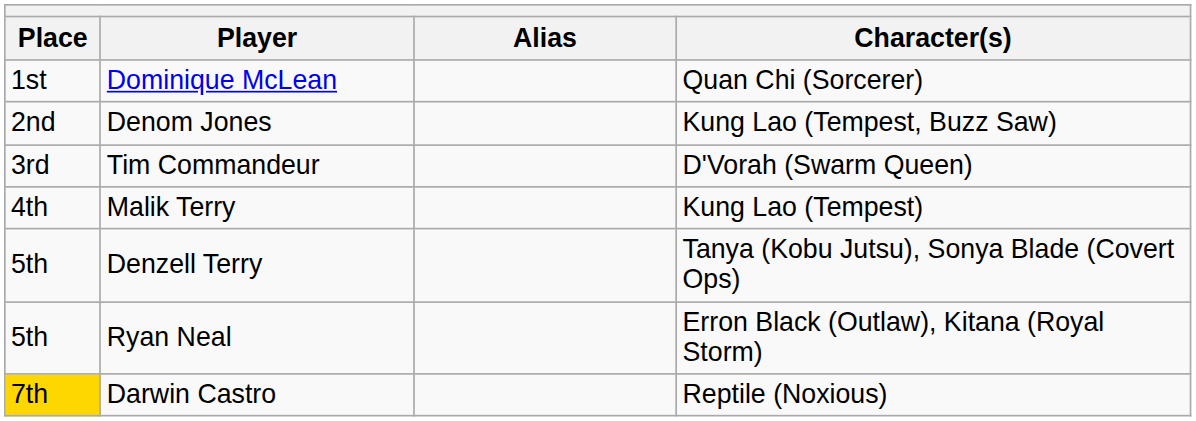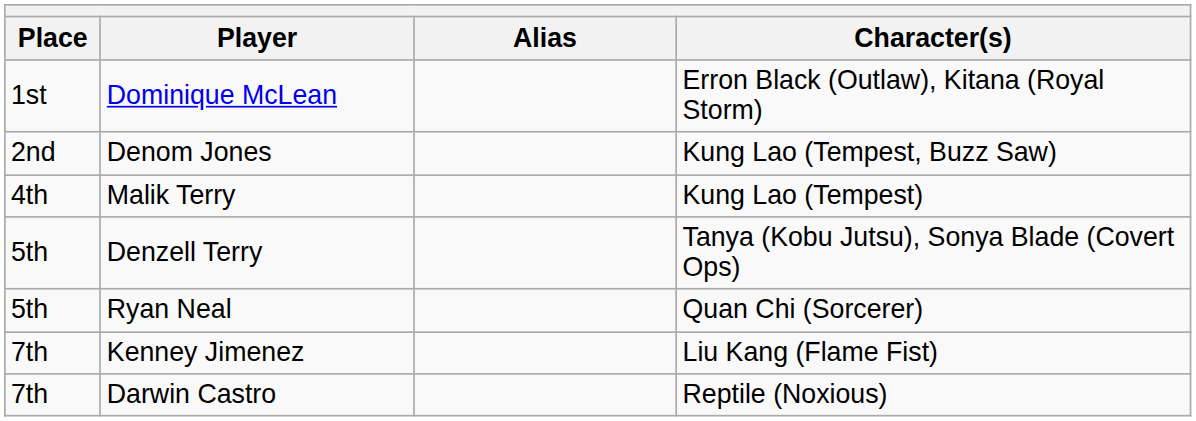 <table class="wikitable">
 <tr>
 <th colspan=4></th>
 </tr>
 <tr>
 <th style="width:50px;">Place</th>
 <th style="width:180px;">Player</th>
 <th style="width:150px;">Alias</th>
 <th style="width:300px;">Character(s)</th>
 </tr>
 <tr>
 <td>1st</td>
 <td> <a href='#'>Dominique McLean</a></td>
 <td></td>
-<td>Quan Chi (Sorcerer)</td>
+<td>Erron Black (Outlaw), Kitana (Royal Storm)</td>
 </tr>
 <tr>
 <td>2nd</td>
 <td> Denom Jones</td>
 <td></td>
 <td>Kung Lao (Tempest, Buzz Saw)</td>
-</tr>
-<tr>
-<td>3rd</td>
-<td> Tim Commandeur</td>
-<td></td>
-<td>D'Vorah (Swarm Queen)</td>
 </tr>
 <tr>
 <td>4th</td>
 <td> Malik Terry</td>
 <td></td>
 <td>Kung Lao (Tempest)</td>
 </tr>
 <tr>
 <td>5th</td>
 <td> Denzell Terry</td>
 <td></td>
 <td>Tanya (Kobu Jutsu), Sonya Blade (Covert Ops)</td>
 </tr>
 <tr>
 <td>5th</td>
 <td> Ryan Neal</td>
 <td></td>
-<td>Erron Black (Outlaw), Kitana (Royal Storm)</td>
+<td>Quan Chi (Sorcerer)</td>
 </tr>
 <tr>
-<td style="background: gold;">7th</td>
+<td>7th</td>
+<td> Kenney Jimenez</td>
+<td></td>
+<td>Liu Kang (Flame Fist)</td>
+</tr>
+<tr>
+<td>7th</td>
 <td> Darwin Castro</td>
 <td></td>
 <td>Reptile (Noxious)</td>
 </tr>
 </table>
